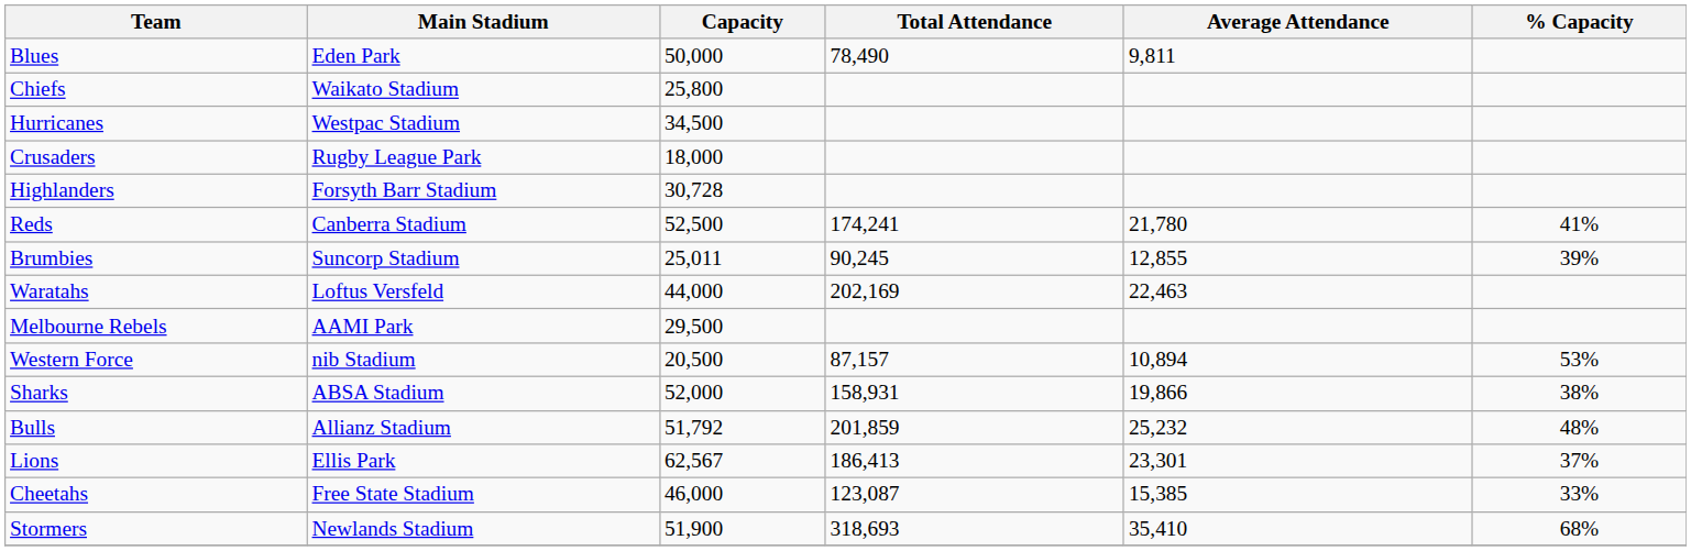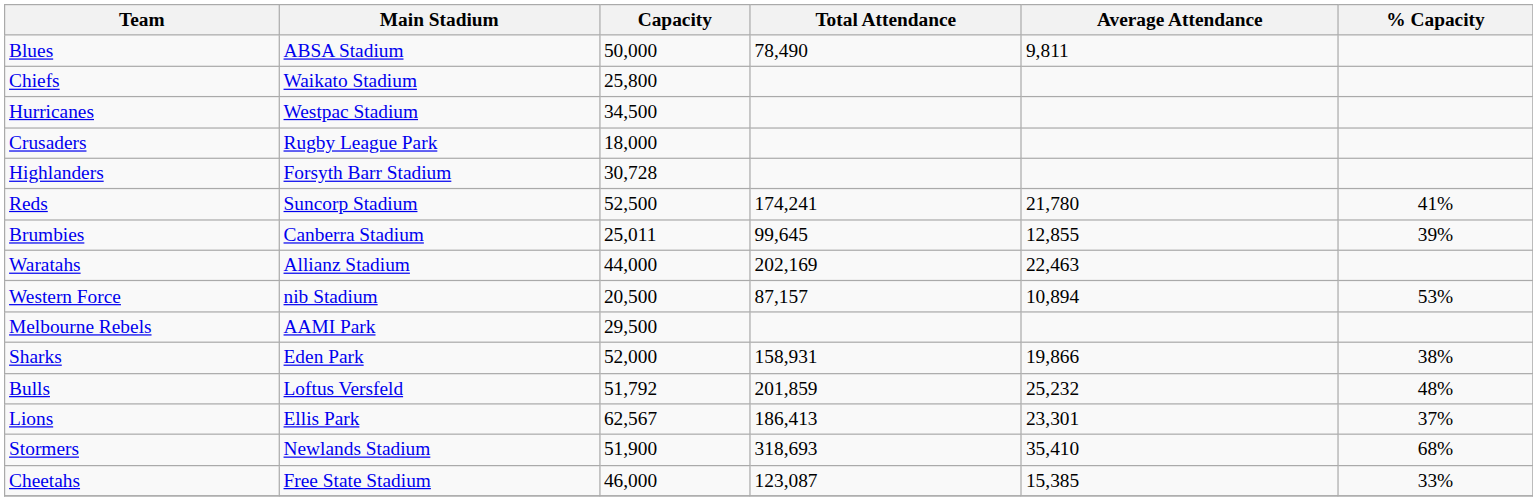 <table class="wikitable sortable" style="text-align:left; width:100%;">
 <tr>
 <th>Team</th>
 <th>Main Stadium</th>
 <th>Capacity</th>
 <th>Total Attendance</th>
 <th>Average Attendance</th>
 <th>% Capacity</th>
 </tr>
 <tr>
 <td> <a href='#'>Blues</a></td>
-<td><a href='#'>Eden Park</a></td>
+<td><a href='#'>ABSA Stadium</a></td>
 <td>50,000</td>
 <td>78,490</td>
 <td>9,811</td>
 <td style="text-align:center;"></td>
 </tr>
 <tr>
 <td> <a href='#'>Chiefs</a></td>
 <td><a href='#'>Waikato Stadium</a></td>
 <td>25,800</td>
 <td></td>
 <td></td>
 <td style="text-align:center;"></td>
 </tr>
 <tr>
 <td> <a href='#'>Hurricanes</a></td>
 <td><a href='#'>Westpac Stadium</a></td>
 <td>34,500</td>
 <td></td>
 <td></td>
 <td style="text-align:center;"></td>
 </tr>
 <tr>
 <td> <a href='#'>Crusaders</a></td>
 <td><a href='#'>Rugby League Park</a></td>
 <td>18,000</td>
 <td></td>
 <td></td>
 <td style="text-align:center;"></td>
 </tr>
 <tr>
 <td> <a href='#'>Highlanders</a></td>
 <td><a href='#'>Forsyth Barr Stadium</a></td>
 <td>30,728</td>
 <td></td>
 <td></td>
 <td style="text-align:center;"></td>
 </tr>
 <tr>
 <td> <a href='#'>Reds</a></td>
-<td><a href='#'>Canberra Stadium</a></td>
+<td><a href='#'>Suncorp Stadium</a></td>
 <td>52,500</td>
 <td>174,241</td>
 <td>21,780</td>
 <td style="text-align:center;">41%</td>
 </tr>
 <tr>
 <td> <a href='#'>Brumbies</a></td>
-<td><a href='#'>Suncorp Stadium</a></td>
+<td><a href='#'>Canberra Stadium</a></td>
 <td>25,011</td>
-<td>90,245</td>
+<td>99,645</td>
 <td>12,855</td>
 <td style="text-align:center;">39%</td>
 </tr>
 <tr>
 <td> <a href='#'>Waratahs</a></td>
-<td><a href='#'>Loftus Versfeld</a></td>
+<td><a href='#'>Allianz Stadium</a></td>
 <td>44,000</td>
 <td>202,169</td>
 <td>22,463</td>
-<td style="text-align:center;"></td>
-</tr>
-<tr>
-<td> <a href='#'>Melbourne Rebels</a></td>
-<td><a href='#'>AAMI Park</a></td>
-<td>29,500</td>
-<td></td>
-<td></td>
 <td style="text-align:center;"></td>
 </tr>
 <tr>
 <td> <a href='#'>Western Force</a></td>
 <td><a href='#'>nib Stadium</a></td>
 <td>20,500</td>
 <td>87,157</td>
 <td>10,894</td>
 <td style="text-align:center;">53%</td>
 </tr>
 <tr>
+<td> <a href='#'>Melbourne Rebels</a></td>
+<td><a href='#'>AAMI Park</a></td>
+<td>29,500</td>
+<td></td>
+<td></td>
+<td style="text-align:center;"></td>
+</tr>
+<tr>
 <td> <a href='#'>Sharks</a></td>
-<td><a href='#'>ABSA Stadium</a></td>
+<td><a href='#'>Eden Park</a></td>
 <td>52,000</td>
 <td>158,931</td>
 <td>19,866</td>
 <td style="text-align:center;">38%</td>
 </tr>
 <tr>
 <td> <a href='#'>Bulls</a></td>
-<td><a href='#'>Allianz Stadium</a></td>
+<td><a href='#'>Loftus Versfeld</a></td>
 <td>51,792</td>
 <td>201,859</td>
 <td>25,232</td>
 <td style="text-align:center;">48%</td>
 </tr>
 <tr>
 <td> <a href='#'>Lions</a></td>
 <td><a href='#'>Ellis Park</a></td>
 <td>62,567</td>
 <td>186,413</td>
 <td>23,301</td>
 <td style="text-align:center;">37%</td>
 </tr>
 <tr>
+<td> <a href='#'>Stormers</a></td>
+<td><a href='#'>Newlands Stadium</a></td>
+<td>51,900</td>
+<td>318,693</td>
+<td>35,410</td>
+<td style="text-align:center;">68%</td>
+</tr>
+<tr>
 <td> <a href='#'>Cheetahs</a></td>
 <td><a href='#'>Free State Stadium</a></td>
 <td>46,000</td>
 <td>123,087</td>
 <td>15,385</td>
 <td style="text-align:center;">33%</td>
 </tr>
 <tr>
-<td> <a href='#'>Stormers</a></td>
-<td><a href='#'>Newlands Stadium</a></td>
-<td>51,900</td>
-<td>318,693</td>
-<td>35,410</td>
-<td style="text-align:center;">68%</td>
-</tr>
-<tr>
 </tr>
 </table>
